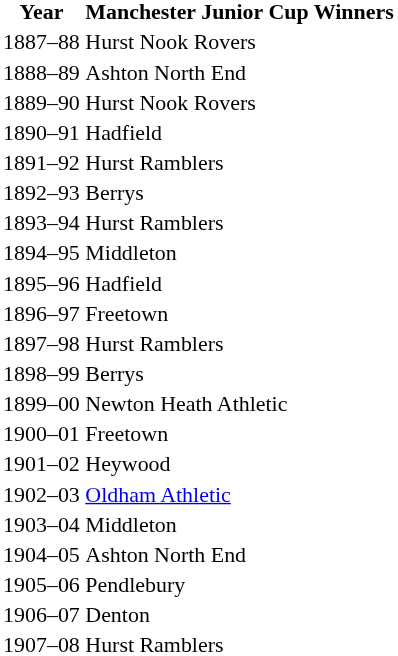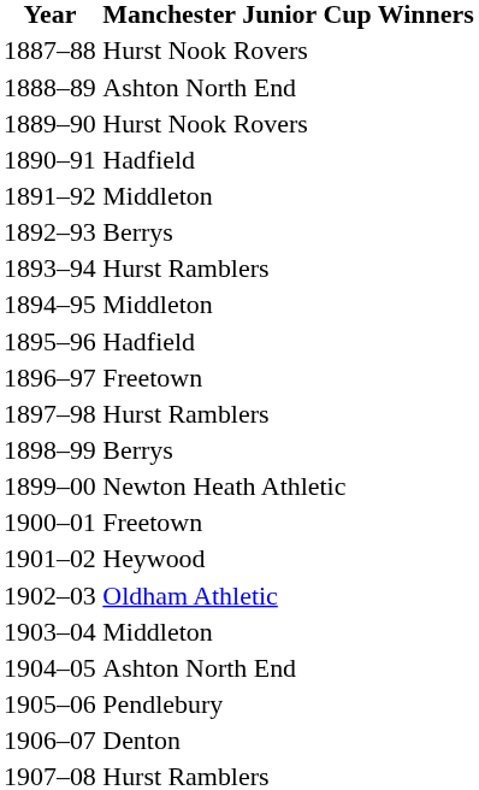 <table>
 <tr>
 <th>Year</th>
 <th>Manchester Junior Cup Winners</th>
 </tr>
 <tr>
 <td>1887–88</td>
 <td>Hurst Nook Rovers</td>
 </tr>
 <tr>
 <td>1888–89</td>
 <td>Ashton North End</td>
 </tr>
 <tr>
 <td>1889–90</td>
 <td>Hurst Nook Rovers</td>
 </tr>
 <tr>
 <td>1890–91</td>
 <td>Hadfield</td>
 </tr>
 <tr>
 <td>1891–92</td>
-<td>Hurst Ramblers</td>
+<td>Middleton</td>
 </tr>
 <tr>
 <td>1892–93</td>
 <td>Berrys</td>
 </tr>
 <tr>
 <td>1893–94</td>
 <td>Hurst Ramblers</td>
 </tr>
 <tr>
 <td>1894–95</td>
 <td>Middleton</td>
 </tr>
 <tr>
 <td>1895–96</td>
 <td>Hadfield</td>
 </tr>
 <tr>
 <td>1896–97</td>
 <td>Freetown</td>
 </tr>
 <tr>
 <td>1897–98</td>
 <td>Hurst Ramblers</td>
 </tr>
 <tr>
 <td>1898–99</td>
 <td>Berrys</td>
 </tr>
 <tr>
 <td>1899–00</td>
 <td>Newton Heath Athletic</td>
 </tr>
 <tr>
 <td>1900–01</td>
 <td>Freetown</td>
 </tr>
 <tr>
 <td>1901–02</td>
 <td>Heywood</td>
 </tr>
 <tr>
 <td>1902–03</td>
 <td><a href='#'>Oldham Athletic</a></td>
 </tr>
 <tr>
 <td>1903–04</td>
 <td>Middleton</td>
 </tr>
 <tr>
 <td>1904–05</td>
 <td>Ashton North End</td>
 </tr>
 <tr>
 <td>1905–06</td>
 <td>Pendlebury</td>
 </tr>
 <tr>
 <td>1906–07</td>
 <td>Denton</td>
 </tr>
 <tr>
 <td>1907–08</td>
 <td>Hurst Ramblers</td>
 </tr>
 </table>
